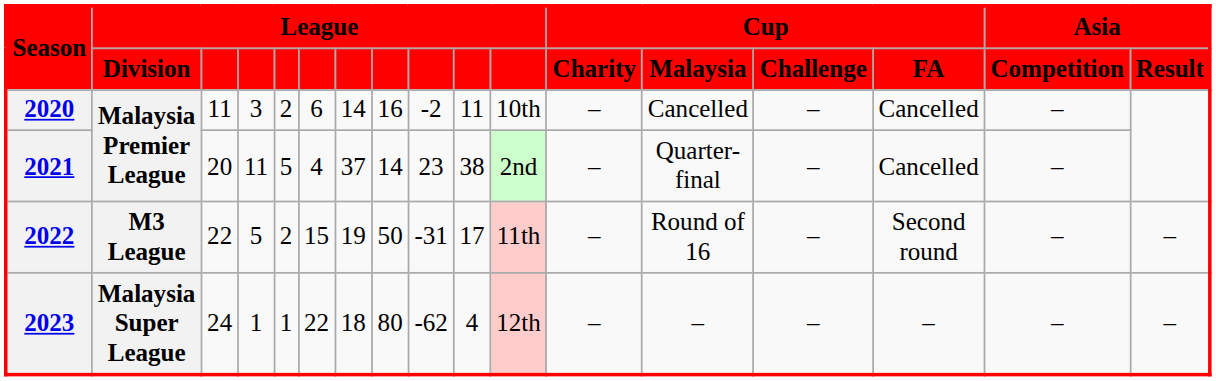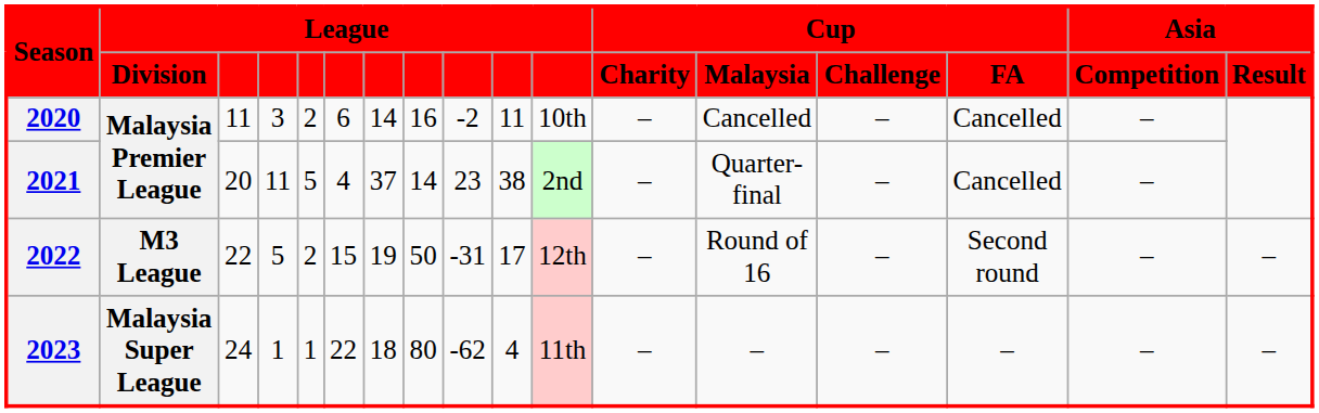 <table class="wikitable" style="border:2px solid Red; font-size:90%; text-align:center;">
 <tr>
 <th rowspan="2"  style="background:Red; color:Black; width:60px;">Season</th>
 <th colspan="10" style="background:Red; color:Black;">League</th>
 <th colspan="4" style="background:Red; color:Black;">Cup</th>
 <th colspan="5" style="background:Red; color:Black;">Asia</th>
 </tr>
 <tr>
 <th style="background:Red; color:Black; width:150px;">Division</th>
 <th style="background:Red; color:Black; width:20px;"></th>
 <th style="background:Red; color:Black; width:20px;"></th>
 <th style="background:Red; color:Black; width:20px;"></th>
 <th style="background:Red; color:Black; width:20px;"></th>
 <th style="background:Red; color:Black; width:20px;"></th>
 <th style="background:Red; color:Black; width:20px;"></th>
 <th style="background:Red; color:Black; width:20px;"></th>
 <th style="background:Red; color:Black; width:20px;"></th>
 <th style="background:Red; color:Black; width:20px;"></th>
 <th style="background:Red; color:Black; width:130px;">Charity</th>
 <th style="background:Red; color:Black; width:130px;">Malaysia</th>
 <th style="background:Red; color:Black; width:130px;">Challenge</th>
 <th style="background:Red; color:Black; width:130px;">FA</th>
 <th style="background:Red; color:Black; width:130px;">Competition</th>
 <th style="background:Red; color:Black; width:130px;">Result</th>
 </tr>
 <tr>
 <th><a href='#'>2020</a></th>
 <th rowspan="2">Malaysia Premier League</th>
 <td>11</td>
 <td>3</td>
 <td>2</td>
 <td>6</td>
 <td>14</td>
 <td>16</td>
 <td align=center>-2</td>
 <td>11</td>
 <td>10th</td>
 <td>–</td>
 <td>Cancelled</td>
 <td>–</td>
 <td>Cancelled</td>
 <td>–</td>
 </tr>
 <tr>
 <th><a href='#'>2021</a></th>
 <td>20</td>
 <td>11</td>
 <td>5</td>
 <td>4</td>
 <td>37</td>
 <td>14</td>
 <td>23</td>
 <td>38</td>
 <td style="background:#CCFFCC;">2nd</td>
 <td>–</td>
 <td>Quarter-final</td>
 <td>–</td>
 <td>Cancelled</td>
 <td>–</td>
 </tr>
 <tr>
 <th><a href='#'>2022</a></th>
 <th>M3 League</th>
 <td>22</td>
 <td>5</td>
 <td>2</td>
 <td>15</td>
 <td>19</td>
 <td>50</td>
 <td>-31</td>
 <td>17</td>
-<td style="background:#FFCCCC;">11th</td>
+<td style="background:#FFCCCC;">12th</td>
 <td>–</td>
 <td>Round of 16</td>
 <td>–</td>
 <td>Second round</td>
 <td>–</td>
 <td>–</td>
 </tr>
 <tr>
 <th><a href='#'>2023</a></th>
 <th>Malaysia Super League</th>
 <td>24</td>
 <td>1</td>
 <td>1</td>
 <td>22</td>
 <td>18</td>
 <td>80</td>
 <td>-62</td>
 <td>4</td>
-<td style="background:#FFCCCC;">12th</td>
+<td style="background:#FFCCCC;">11th</td>
 <td>–</td>
 <td>–</td>
 <td>–</td>
 <td>–</td>
 <td>–</td>
 <td>–</td>
 </tr>
 </table>
